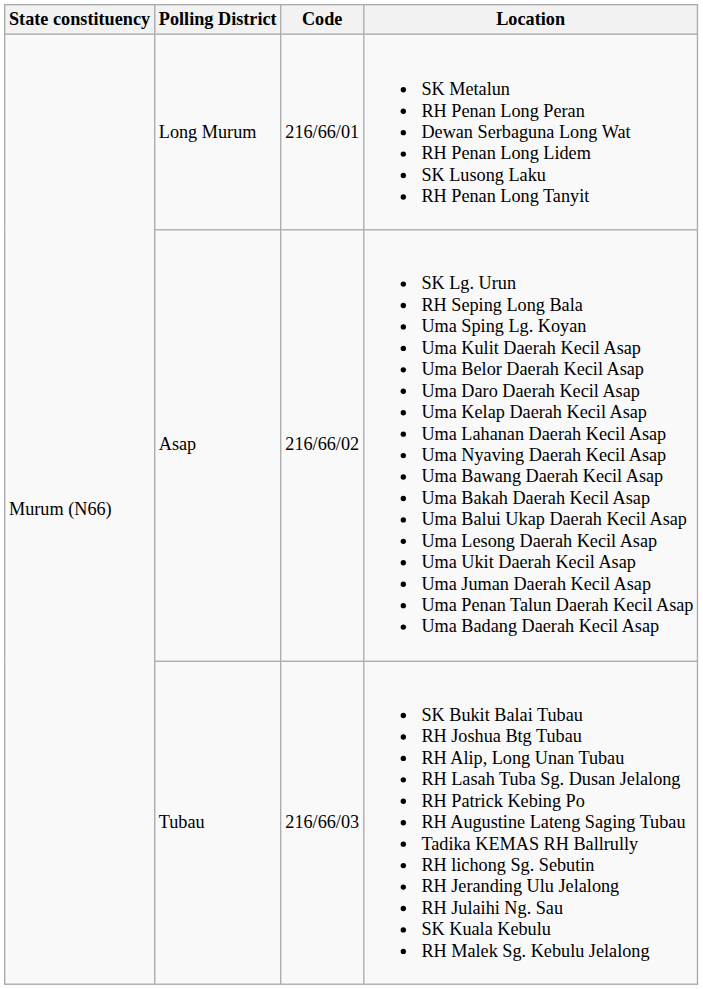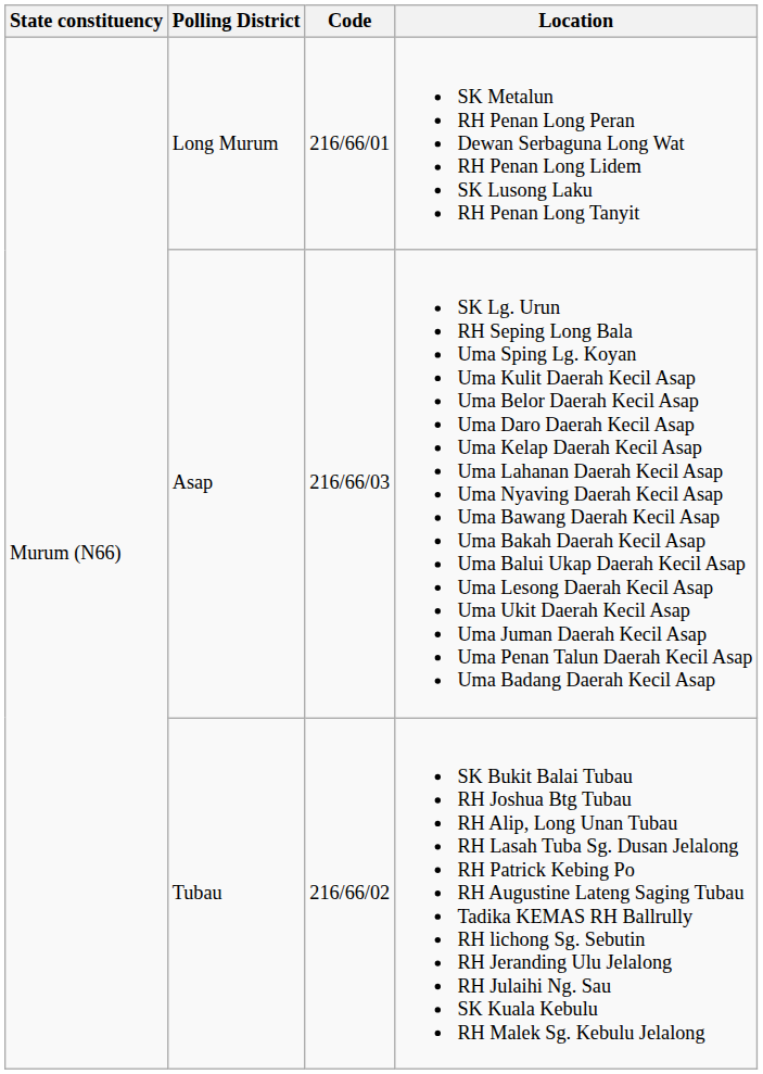 <table class="wikitable sortable mw-collapsible" style="white-space:nowrap;font-size:85%">
 <tr>
 <th>State constituency</th>
 <th>Polling District</th>
 <th>Code</th>
 <th>Location</th>
 </tr>
 <tr>
 <td rowspan="3">Murum (N66)</td>
 <td>Long Murum</td>
 <td>216/66/01</td>
 <td><br><ul><li>SK Metalun</li><li>RH Penan Long Peran</li><li>Dewan Serbaguna Long Wat</li><li>RH Penan Long Lidem</li><li>SK Lusong Laku</li><li>RH Penan Long Tanyit</li></ul></td>
 </tr>
 <tr>
 <td>Asap</td>
-<td>216/66/02</td>
+<td>216/66/03</td>
 <td><br><ul><li>SK Lg. Urun</li><li>RH Seping Long Bala</li><li>Uma Sping Lg. Koyan</li><li>Uma Kulit Daerah Kecil Asap</li><li>Uma Belor Daerah Kecil Asap</li><li>Uma Daro Daerah Kecil Asap</li><li>Uma Kelap Daerah Kecil Asap</li><li>Uma Lahanan Daerah Kecil Asap</li><li>Uma Nyaving Daerah Kecil Asap</li><li>Uma Bawang Daerah Kecil Asap</li><li>Uma Bakah Daerah Kecil Asap</li><li>Uma Balui Ukap Daerah Kecil Asap</li><li>Uma Lesong Daerah Kecil Asap</li><li>Uma Ukit Daerah Kecil Asap</li><li>Uma Juman Daerah Kecil Asap</li><li>Uma Penan Talun Daerah Kecil Asap</li><li>Uma Badang Daerah Kecil Asap</li></ul></td>
 </tr>
 <tr>
 <td>Tubau</td>
-<td>216/66/03</td>
+<td>216/66/02</td>
 <td><br><ul><li>SK Bukit Balai Tubau</li><li>RH Joshua Btg Tubau</li><li>RH Alip, Long Unan Tubau</li><li>RH Lasah Tuba Sg. Dusan Jelalong</li><li>RH Patrick Kebing Po</li><li>RH Augustine Lateng Saging Tubau</li><li>Tadika KEMAS RH Ballrully</li><li>RH lichong Sg. Sebutin</li><li>RH Jeranding Ulu Jelalong</li><li>RH Julaihi Ng. Sau</li><li>SK Kuala Kebulu</li><li>RH Malek Sg. Kebulu Jelalong</li></ul></td>
 </tr>
 </table>
